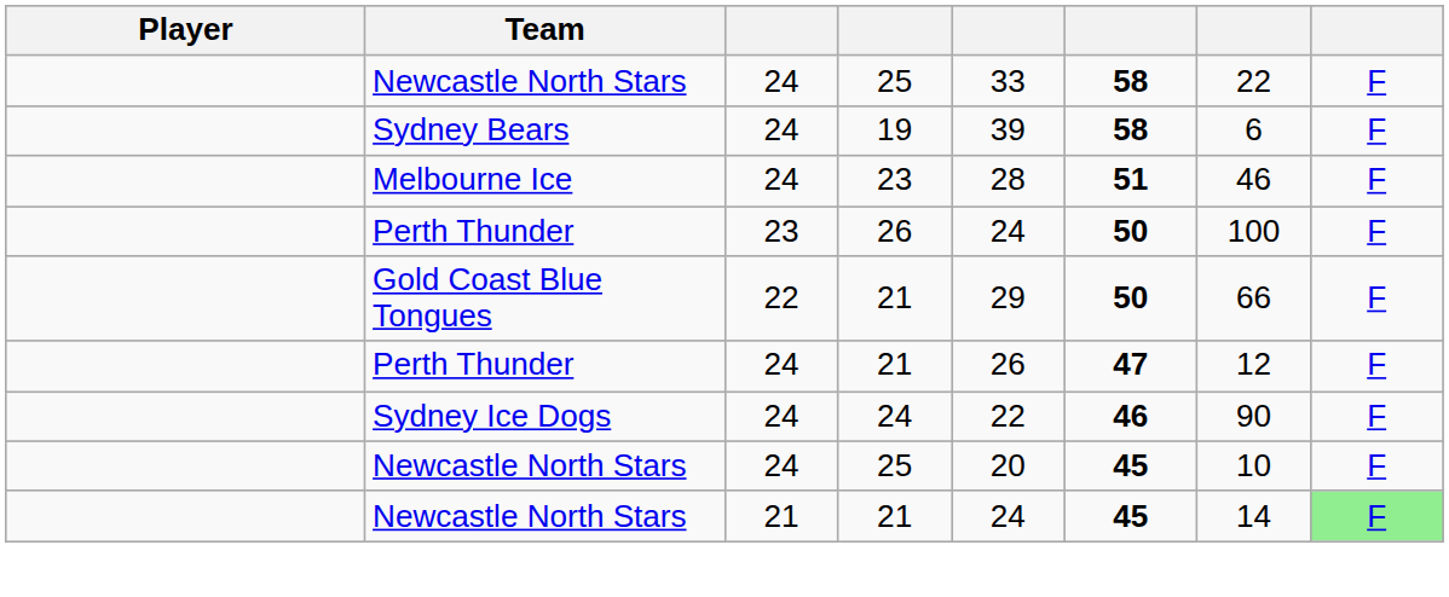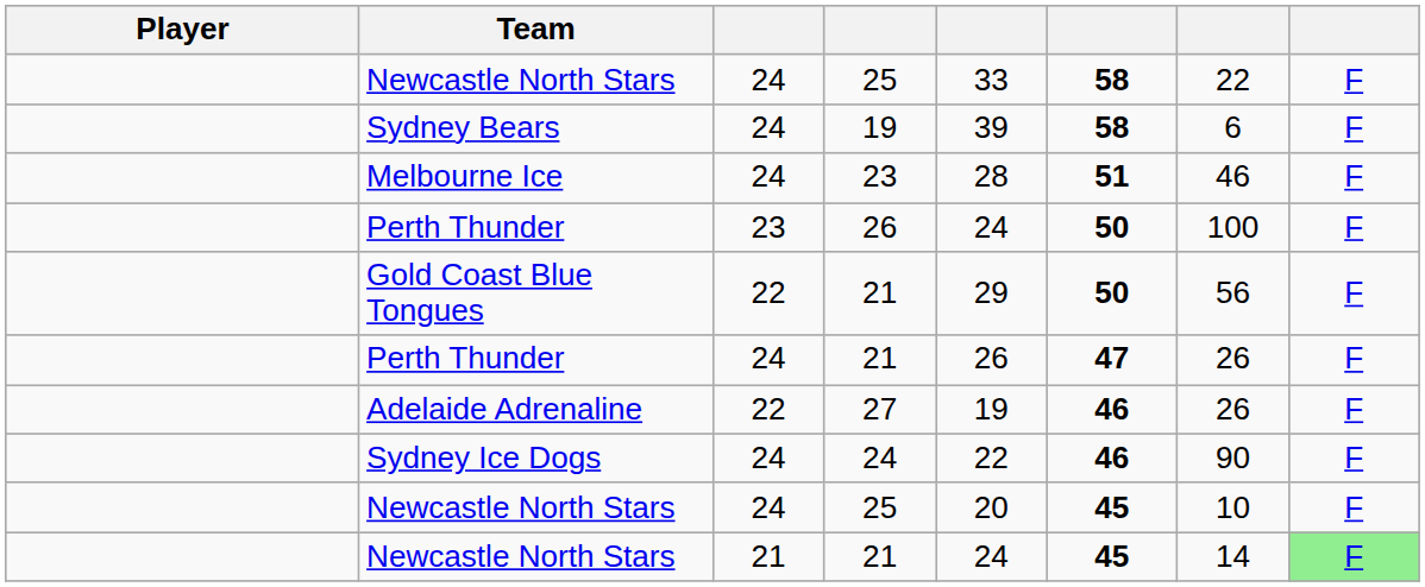 <table class="wikitable sortable" style="text-align:center;">
 <tr>
 <th width="175px">Player</th>
 <th width="175px">Team</th>
 <th width="50px"></th>
 <th width="50px"></th>
 <th width="50px"></th>
 <th width="60px"></th>
 <th width="50px"></th>
 <th width="60px"></th>
 </tr>
 <tr>
 <td align="left"></td>
 <td align="left"><a href='#'>Newcastle North Stars</a></td>
 <td>24</td>
 <td>25</td>
 <td>33</td>
 <td><strong>58</strong></td>
 <td>22</td>
 <td><a href='#'>F</a></td>
 </tr>
 <tr>
 <td align="left"></td>
 <td align="left"><a href='#'>Sydney Bears</a></td>
 <td>24</td>
 <td>19</td>
 <td>39</td>
 <td><strong>58</strong></td>
 <td>6</td>
 <td><a href='#'>F</a></td>
 </tr>
 <tr>
 <td align="left"></td>
 <td align="left"><a href='#'>Melbourne Ice</a></td>
 <td>24</td>
 <td>23</td>
 <td>28</td>
 <td><strong>51</strong></td>
 <td>46</td>
 <td><a href='#'>F</a></td>
 </tr>
 <tr>
 <td align="left"></td>
 <td align="left"><a href='#'>Perth Thunder</a></td>
 <td>23</td>
 <td>26</td>
 <td>24</td>
 <td><strong>50</strong></td>
 <td>100</td>
 <td><a href='#'>F</a></td>
 </tr>
 <tr>
 <td align="left"></td>
 <td align="left"><a href='#'>Gold Coast Blue Tongues</a></td>
 <td>22</td>
 <td>21</td>
 <td>29</td>
 <td><strong>50</strong></td>
-<td>66</td>
+<td>56</td>
 <td><a href='#'>F</a></td>
 </tr>
 <tr>
 <td align="left"></td>
 <td align="left"><a href='#'>Perth Thunder</a></td>
 <td>24</td>
 <td>21</td>
 <td>26</td>
 <td><strong>47</strong></td>
-<td>12</td>
+<td>26</td>
+<td><a href='#'>F</a></td>
+</tr>
+<tr>
+<td align="left"></td>
+<td align="left"><a href='#'>Adelaide Adrenaline</a></td>
+<td>22</td>
+<td>27</td>
+<td>19</td>
+<td><strong>46</strong></td>
+<td>26</td>
 <td><a href='#'>F</a></td>
 </tr>
 <tr>
 <td align="left"></td>
 <td align="left"><a href='#'>Sydney Ice Dogs</a></td>
 <td>24</td>
 <td>24</td>
 <td>22</td>
 <td><strong>46</strong></td>
 <td>90</td>
 <td><a href='#'>F</a></td>
 </tr>
 <tr>
 <td align="left"></td>
 <td align="left"><a href='#'>Newcastle North Stars</a></td>
 <td>24</td>
 <td>25</td>
 <td>20</td>
 <td><strong>45</strong></td>
 <td>10</td>
 <td><a href='#'>F</a></td>
 </tr>
 <tr>
 <td align="left"></td>
 <td align="left"><a href='#'>Newcastle North Stars</a></td>
 <td>21</td>
 <td>21</td>
 <td>24</td>
 <td><strong>45</strong></td>
 <td>14</td>
 <td style="background: lightgreen;"><a href='#'>F</a></td>
 </tr>
 </table>
